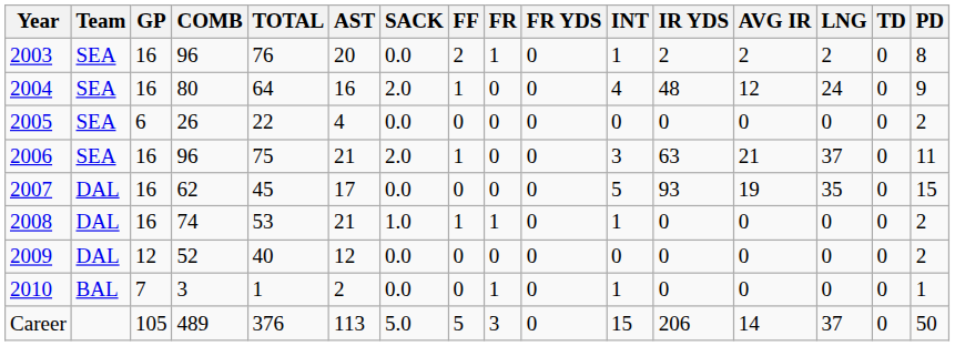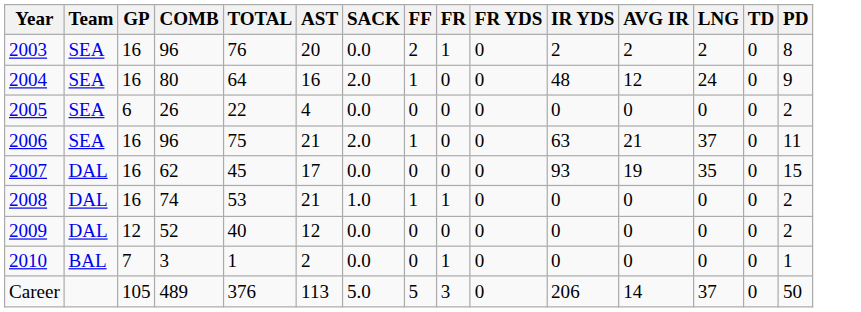 <table class="wikitable">
 <tr>
 <th>Year</th>
 <th>Team</th>
 <th>GP</th>
 <th>COMB</th>
 <th>TOTAL</th>
 <th>AST</th>
 <th>SACK</th>
 <th>FF</th>
 <th>FR</th>
 <th>FR YDS</th>
-<th>INT</th>
 <th>IR YDS</th>
 <th>AVG IR</th>
 <th>LNG</th>
 <th>TD</th>
 <th>PD</th>
 </tr>
 <tr>
 <td><a href='#'>2003</a></td>
 <td><a href='#'>SEA</a></td>
 <td>16</td>
 <td>96</td>
 <td>76</td>
 <td>20</td>
 <td>0.0</td>
 <td>2</td>
 <td>1</td>
 <td>0</td>
-<td>1</td>
 <td>2</td>
 <td>2</td>
 <td>2</td>
 <td>0</td>
 <td>8</td>
 </tr>
 <tr>
 <td><a href='#'>2004</a></td>
 <td><a href='#'>SEA</a></td>
 <td>16</td>
 <td>80</td>
 <td>64</td>
 <td>16</td>
 <td>2.0</td>
 <td>1</td>
 <td>0</td>
 <td>0</td>
-<td>4</td>
 <td>48</td>
 <td>12</td>
 <td>24</td>
 <td>0</td>
 <td>9</td>
 </tr>
 <tr>
 <td><a href='#'>2005</a></td>
 <td><a href='#'>SEA</a></td>
 <td>6</td>
 <td>26</td>
 <td>22</td>
 <td>4</td>
 <td>0.0</td>
 <td>0</td>
 <td>0</td>
 <td>0</td>
 <td>0</td>
 <td>0</td>
 <td>0</td>
 <td>0</td>
-<td>0</td>
 <td>2</td>
 </tr>
 <tr>
 <td><a href='#'>2006</a></td>
 <td><a href='#'>SEA</a></td>
 <td>16</td>
 <td>96</td>
 <td>75</td>
 <td>21</td>
 <td>2.0</td>
 <td>1</td>
 <td>0</td>
 <td>0</td>
-<td>3</td>
 <td>63</td>
 <td>21</td>
 <td>37</td>
 <td>0</td>
 <td>11</td>
 </tr>
 <tr>
 <td><a href='#'>2007</a></td>
 <td><a href='#'>DAL</a></td>
 <td>16</td>
 <td>62</td>
 <td>45</td>
 <td>17</td>
 <td>0.0</td>
 <td>0</td>
 <td>0</td>
 <td>0</td>
-<td>5</td>
 <td>93</td>
 <td>19</td>
 <td>35</td>
 <td>0</td>
 <td>15</td>
 </tr>
 <tr>
 <td><a href='#'>2008</a></td>
 <td><a href='#'>DAL</a></td>
 <td>16</td>
 <td>74</td>
 <td>53</td>
 <td>21</td>
 <td>1.0</td>
 <td>1</td>
 <td>1</td>
 <td>0</td>
-<td>1</td>
 <td>0</td>
 <td>0</td>
 <td>0</td>
 <td>0</td>
 <td>2</td>
 </tr>
 <tr>
 <td><a href='#'>2009</a></td>
 <td><a href='#'>DAL</a></td>
 <td>12</td>
 <td>52</td>
 <td>40</td>
 <td>12</td>
 <td>0.0</td>
 <td>0</td>
 <td>0</td>
 <td>0</td>
 <td>0</td>
 <td>0</td>
 <td>0</td>
 <td>0</td>
-<td>0</td>
 <td>2</td>
 </tr>
 <tr>
 <td><a href='#'>2010</a></td>
 <td><a href='#'>BAL</a></td>
 <td>7</td>
 <td>3</td>
 <td>1</td>
 <td>2</td>
 <td>0.0</td>
 <td>0</td>
 <td>1</td>
 <td>0</td>
-<td>1</td>
 <td>0</td>
 <td>0</td>
 <td>0</td>
 <td>0</td>
 <td>1</td>
 </tr>
 <tr>
 <td>Career</td>
 <td></td>
 <td>105</td>
 <td>489</td>
 <td>376</td>
 <td>113</td>
 <td>5.0</td>
 <td>5</td>
 <td>3</td>
 <td>0</td>
-<td>15</td>
 <td>206</td>
 <td>14</td>
 <td>37</td>
 <td>0</td>
 <td>50</td>
 </tr>
 </table>
